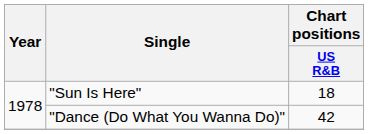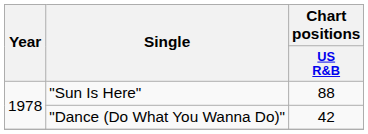 <table class="wikitable" style="text-align:center;">
 <tr>
 <th rowspan="2">Year</th>
 <th rowspan="2">Single</th>
 <th colspan="3">Chart positions</th>
 </tr>
 <tr style="font-size:smaller;">
 <th width="40"><a href='#'>US<br>R&B</a></th>
 </tr>
 <tr>
 <td rowspan="2">1978</td>
 <td align="left">"Sun Is Here"</td>
-<td>18</td>
+<td>88</td>
 </tr>
 <tr>
 <td align="left">"Dance (Do What You Wanna Do)"</td>
 <td>42</td>
 </tr>
 <tr>
 </tr>
 </table>
